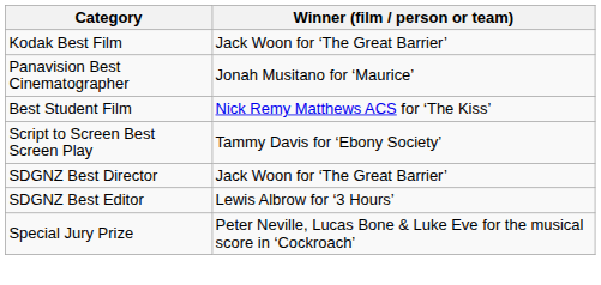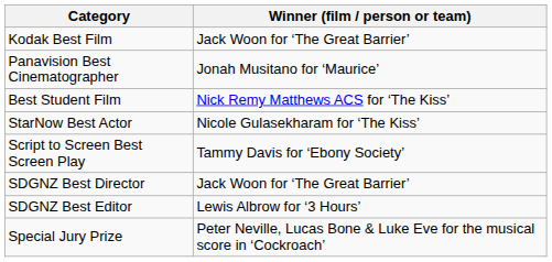 <table class="wikitable">
 <tr>
 <th>Category</th>
 <th>Winner (film / person or team)</th>
 </tr>
 <tr>
 <td>Kodak Best Film</td>
 <td>Jack Woon for ‘The Great Barrier’</td>
 </tr>
 <tr>
 <td>Panavision Best Cinematographer</td>
 <td>Jonah Musitano for ‘Maurice’</td>
 </tr>
 <tr>
 <td>Best Student Film</td>
 <td><a href='#'>Nick Remy Matthews ACS</a> for ‘The Kiss’</td>
 </tr>
 <tr>
+<td>StarNow Best Actor</td>
+<td>Nicole Gulasekharam for ‘The Kiss’</td>
+</tr>
+<tr>
 <td>Script to Screen Best Screen Play</td>
 <td>Tammy Davis for ‘Ebony Society’</td>
 </tr>
 <tr>
 <td>SDGNZ Best Director</td>
 <td>Jack Woon for ‘The Great Barrier’</td>
 </tr>
 <tr>
 <td>SDGNZ Best Editor</td>
 <td>Lewis Albrow for ‘3 Hours’</td>
 </tr>
 <tr>
 <td>Special Jury Prize</td>
 <td>Peter Neville, Lucas Bone & Luke Eve for the musical score in ‘Cockroach’</td>
 </tr>
 </table>
